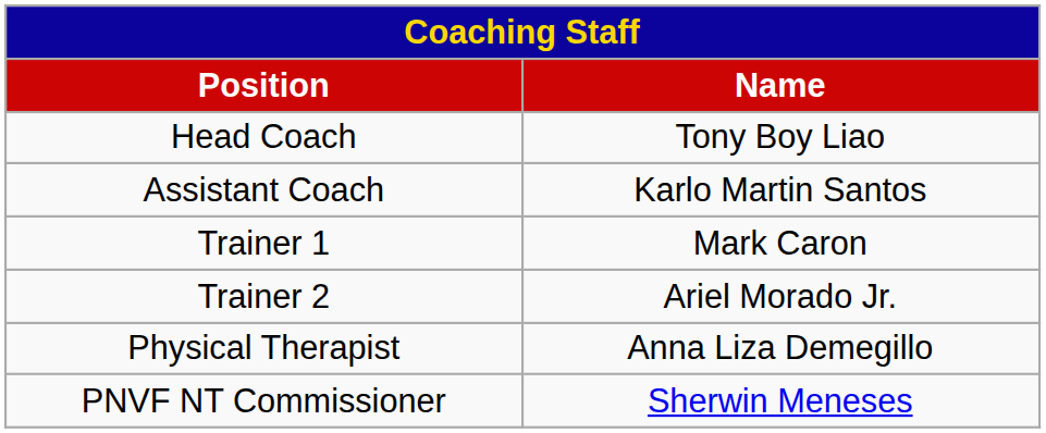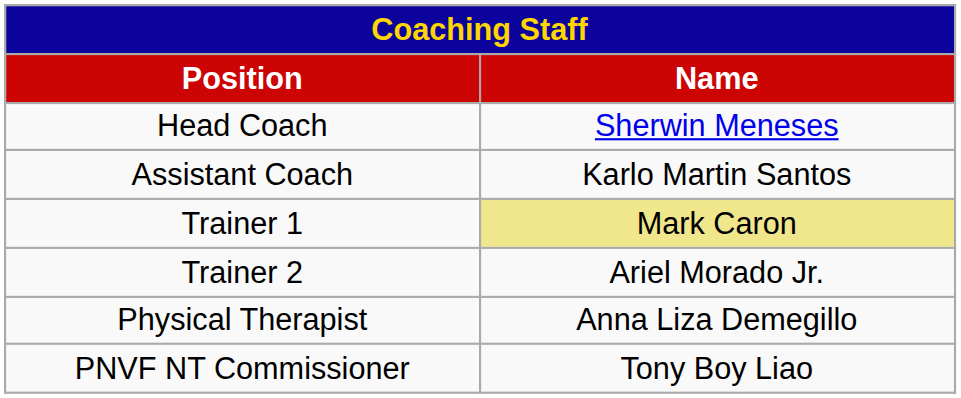 <table class="wikitable" style="font-size:90%; text-align:center;">
 <tr>
 <th colspan="5" style= "background:#0C029C; color:gold; text-align: center"><strong>Coaching Staff</strong></th>
 </tr>
 <tr align=center>
 <th style="width:15em; background:#CC0404; color:white;">Position</th>
 <th style="width:15em; background:#CC0404; color:white;">Name</th>
 </tr>
 <tr>
 <td>Head Coach</td>
-<td> Tony Boy Liao</td>
+<td> <a href='#'>Sherwin Meneses</a></td>
 </tr>
 <tr>
 <td>Assistant Coach</td>
 <td> Karlo Martin Santos</td>
 </tr>
 <tr>
 <td>Trainer 1</td>
-<td> Mark Caron</td>
+<td style="background: khaki;"> Mark Caron</td>
 </tr>
 <tr>
 <td>Trainer 2</td>
 <td> Ariel Morado Jr.</td>
 </tr>
 <tr>
 <td>Physical Therapist</td>
 <td> Anna Liza Demegillo</td>
 </tr>
 <tr>
 <td>PNVF NT Commissioner</td>
-<td> <a href='#'>Sherwin Meneses</a></td>
+<td> Tony Boy Liao</td>
 </tr>
 </table>
